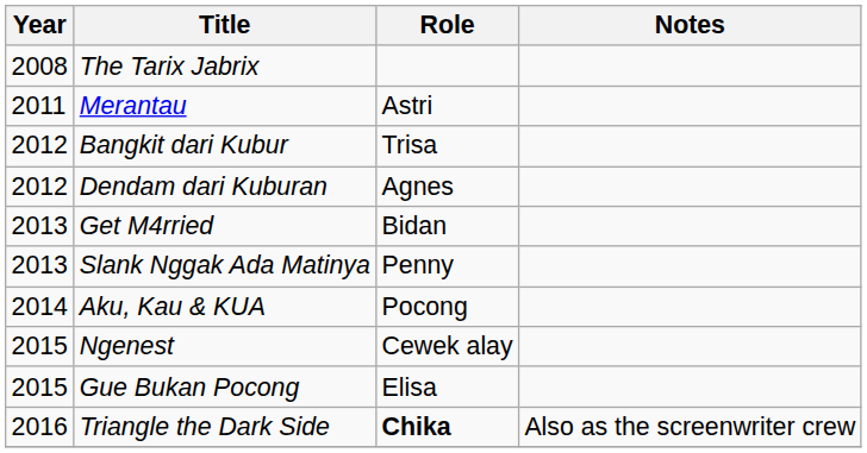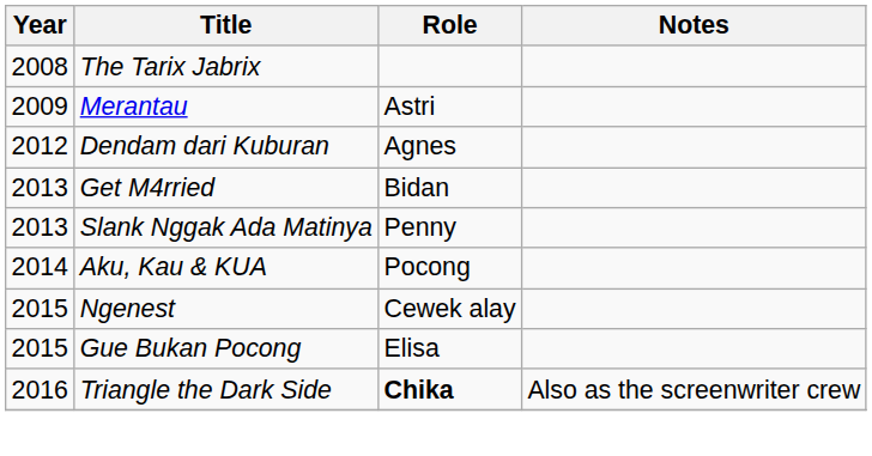 <table class="wikitable sortable">
 <tr>
 <th>Year</th>
 <th>Title</th>
 <th>Role</th>
 <th>Notes</th>
 </tr>
 <tr>
 <td>2008</td>
 <td><em>The Tarix Jabrix</em></td>
 <td></td>
 <td></td>
 </tr>
 <tr>
-<td>2011</td>
+<td>2009</td>
 <td><em><a href='#'>Merantau</a></em></td>
 <td>Astri</td>
-<td></td>
-</tr>
-<tr>
-<td>2012</td>
-<td><em>Bangkit dari Kubur</em></td>
-<td>Trisa</td>
 <td></td>
 </tr>
 <tr>
 <td>2012</td>
 <td><em>Dendam dari Kuburan</em></td>
 <td>Agnes</td>
 <td></td>
 </tr>
 <tr>
 <td>2013</td>
 <td><em>Get M4rried</em></td>
 <td>Bidan</td>
 <td></td>
 </tr>
 <tr>
 <td>2013</td>
 <td><em>Slank Nggak Ada Matinya</em></td>
 <td>Penny</td>
 <td></td>
 </tr>
 <tr>
 <td>2014</td>
 <td><em>Aku, Kau & KUA</em></td>
 <td>Pocong</td>
 <td></td>
 </tr>
 <tr>
 <td>2015</td>
 <td><em>Ngenest</em></td>
 <td>Cewek alay</td>
 <td></td>
 </tr>
 <tr>
 <td>2015</td>
 <td><em>Gue Bukan Pocong</em></td>
 <td>Elisa</td>
 <td></td>
 </tr>
 <tr>
 <td>2016</td>
 <td><em>Triangle the Dark Side</em></td>
 <td><strong>Chika</strong></td>
 <td>Also as the screenwriter crew</td>
 </tr>
 <tr>
 </tr>
 </table>
